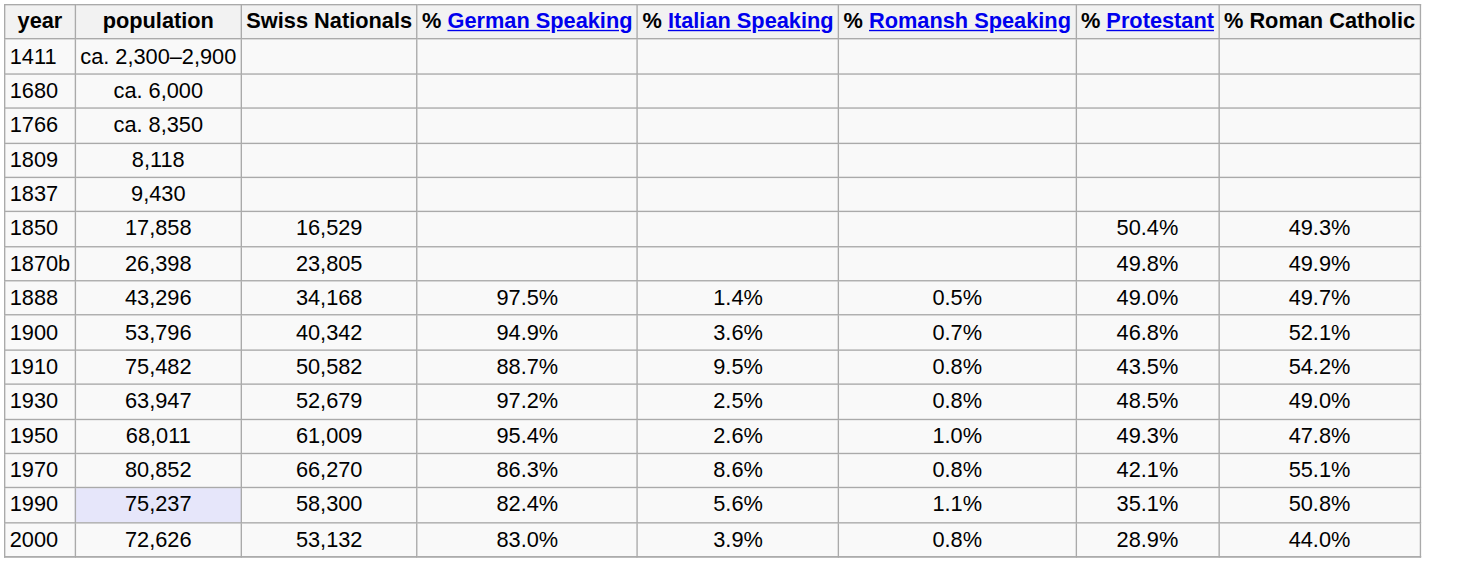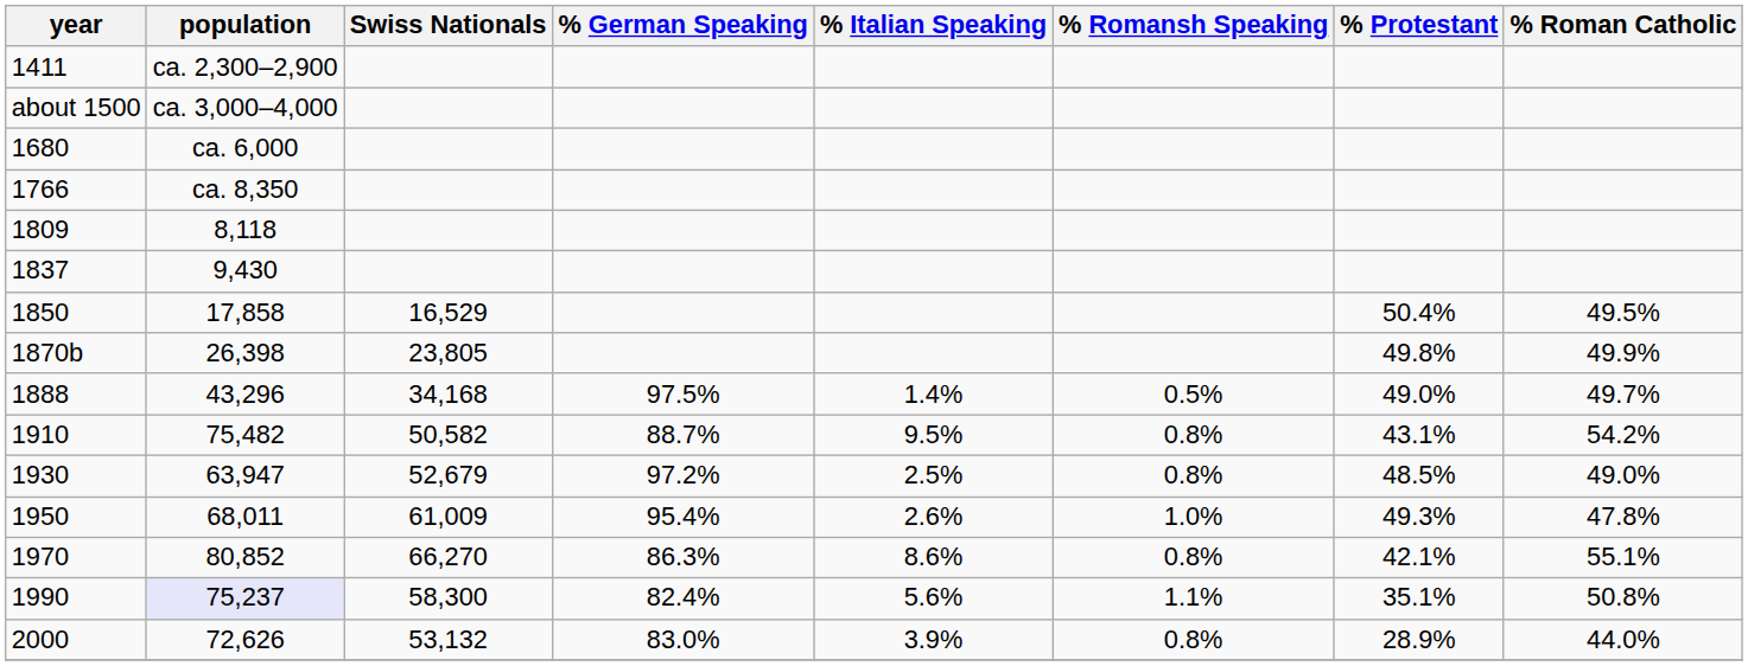 <table class="wikitable">
 <tr>
 <th>year</th>
 <th>population</th>
 <th>Swiss Nationals</th>
 <th>% <a href='#'>German Speaking</a></th>
 <th>% <a href='#'>Italian Speaking</a></th>
 <th>% <a href='#'>Romansh Speaking</a></th>
 <th>% <a href='#'>Protestant</a></th>
 <th>% Roman Catholic</th>
 </tr>
 <tr>
 <td>1411</td>
 <td align="center">ca. 2,300–2,900</td>
+<td></td>
+<td></td>
+<td></td>
+<td></td>
+<td></td>
+<td></td>
+</tr>
+<tr>
+<td>about 1500</td>
+<td align="center">ca. 3,000–4,000</td>
 <td></td>
 <td></td>
 <td></td>
 <td></td>
 <td></td>
 <td></td>
 </tr>
 <tr>
 <td>1680</td>
 <td align="center">ca. 6,000</td>
 <td></td>
 <td></td>
 <td></td>
 <td></td>
 <td></td>
 <td></td>
 </tr>
 <tr>
 <td>1766</td>
 <td align="center">ca. 8,350</td>
 <td></td>
 <td></td>
 <td></td>
 <td></td>
 <td></td>
 <td></td>
 </tr>
 <tr>
 <td>1809</td>
 <td align="center">8,118</td>
 <td></td>
 <td></td>
 <td></td>
 <td></td>
 <td></td>
 <td></td>
 </tr>
 <tr>
 <td>1837</td>
 <td align="center">9,430</td>
 <td></td>
 <td></td>
 <td></td>
 <td></td>
 <td></td>
 <td></td>
 </tr>
 <tr>
 <td>1850</td>
 <td align="center">17,858</td>
 <td align="center">16,529</td>
 <td align="center"></td>
 <td align="center"></td>
 <td align="center"></td>
 <td align="center">50.4%</td>
-<td align="center">49.3%</td>
+<td align="center">49.5%</td>
 </tr>
 <tr>
 <td>1870b</td>
 <td align="center">26,398</td>
 <td align="center">23,805</td>
 <td align="center"></td>
 <td align="center"></td>
 <td align="center"></td>
 <td align="center">49.8%</td>
 <td align="center">49.9%</td>
 </tr>
 <tr>
 <td>1888</td>
 <td align="center">43,296</td>
 <td align="center">34,168</td>
 <td align="center">97.5%</td>
 <td align="center">1.4%</td>
 <td align="center">0.5%</td>
 <td align="center">49.0%</td>
 <td align="center">49.7%</td>
 </tr>
 <tr>
-<td>1900</td>
-<td align="center">53,796</td>
-<td align="center">40,342</td>
-<td align="center">94.9%</td>
-<td align="center">3.6%</td>
-<td align="center">0.7%</td>
-<td align="center">46.8%</td>
-<td align="center">52.1%</td>
-</tr>
-<tr>
 <td>1910</td>
 <td align="center">75,482</td>
 <td align="center">50,582</td>
 <td align="center">88.7%</td>
 <td align="center">9.5%</td>
 <td align="center">0.8%</td>
-<td align="center">43.5%</td>
+<td align="center">43.1%</td>
 <td align="center">54.2%</td>
 </tr>
 <tr>
 <td>1930</td>
 <td align="center">63,947</td>
 <td align="center">52,679</td>
 <td align="center">97.2%</td>
 <td align="center">2.5%</td>
 <td align="center">0.8%</td>
 <td align="center">48.5%</td>
 <td align="center">49.0%</td>
 </tr>
 <tr>
 <td>1950</td>
 <td align="center">68,011</td>
 <td align="center">61,009</td>
 <td align="center">95.4%</td>
 <td align="center">2.6%</td>
 <td align="center">1.0%</td>
 <td align="center">49.3%</td>
 <td align="center">47.8%</td>
 </tr>
 <tr>
 <td>1970</td>
 <td align="center">80,852</td>
 <td align="center">66,270</td>
 <td align="center">86.3%</td>
 <td align="center">8.6%</td>
 <td align="center">0.8%</td>
 <td align="center">42.1%</td>
 <td align="center">55.1%</td>
 </tr>
 <tr>
 <td>1990</td>
 <td align="center" style="background: lavender;">75,237</td>
 <td align="center">58,300</td>
 <td align="center">82.4%</td>
 <td align="center">5.6%</td>
 <td align="center">1.1%</td>
 <td align="center">35.1%</td>
 <td align="center">50.8%</td>
 </tr>
 <tr>
 <td>2000</td>
 <td align="center">72,626</td>
 <td align="center">53,132</td>
 <td align="center">83.0%</td>
 <td align="center">3.9%</td>
 <td align="center">0.8%</td>
 <td align="center">28.9%</td>
 <td align="center">44.0%</td>
 </tr>
 <tr>
 </tr>
 </table>
